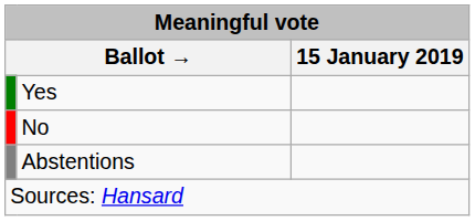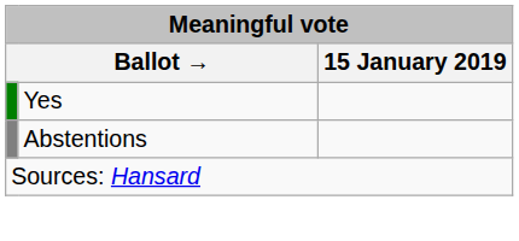 <table class="wikitable" style="text-align:center; font-size:98%;">
 <tr>
 <td colspan="3"  style="text-align:center; background:silver;"><strong>Meaningful vote</strong></td>
 </tr>
 <tr>
 <th colspan="2" style="width:200px;">Ballot →</th>
 <th>15 January 2019</th>
 </tr>
 <tr>
 <th style="width:1px; background:green;"></th>
 <td style="text-align:left;">Yes</td>
 <td></td>
 </tr>
 <tr>
-<th style="background:red;"></th>
-<td style="text-align:left;">No</td>
-<td></td>
-</tr>
-<tr>
 <th style="background:gray;"></th>
 <td style="text-align:left;">Abstentions</td>
 <td></td>
 </tr>
 <tr>
 <td colspan="3" style="text-align:left;">Sources: <em><a href='#'>Hansard</a></em></td>
 </tr>
 </table>
